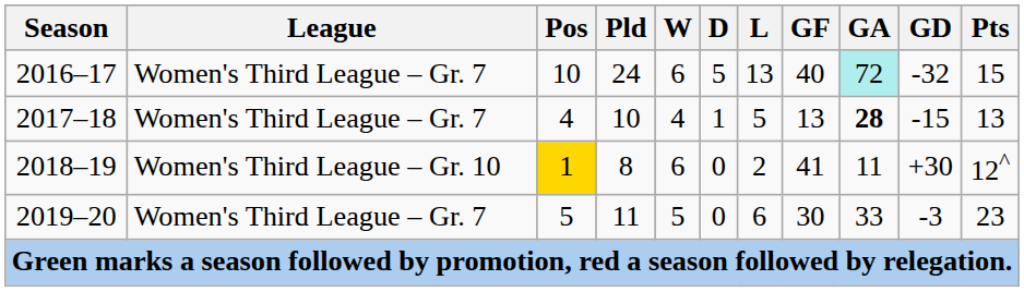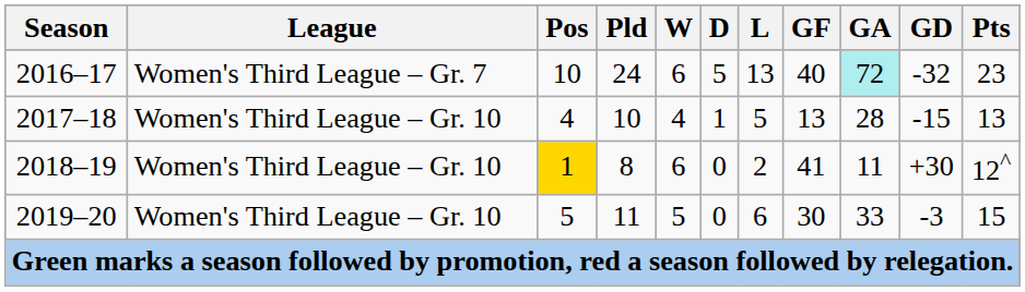 <table class="wikitable">
 <tr>
 <th>Season</th>
 <th>League</th>
 <th>Pos</th>
 <th>Pld</th>
 <th>W</th>
 <th>D</th>
 <th>L</th>
 <th>GF</th>
 <th>GA</th>
 <th>GD</th>
 <th>Pts</th>
 </tr>
 <tr align=center>
 <td>2016–17</td>
 <td align=left>Women's Third League – Gr. 7</td>
 <td>10</td>
 <td>24</td>
 <td>6</td>
 <td>5</td>
 <td>13</td>
 <td>40</td>
 <td style="background: paleturquoise;">72</td>
 <td>-32</td>
-<td>15</td>
+<td>23</td>
 </tr>
 <tr align=center>
 <td>2017–18</td>
-<td align=left>Women's Third League – Gr. 7</td>
+<td align=left>Women's Third League – Gr. 10</td>
 <td>4</td>
 <td>10</td>
 <td>4</td>
 <td>1</td>
 <td>5</td>
 <td>13</td>
-<td><strong>28</strong></td>
+<td>28</td>
 <td>-15</td>
 <td>13</td>
 </tr>
 <tr align=center>
 <td>2018–19</td>
 <td align=left>Women's Third League – Gr. 10</td>
 <td bgcolor=gold>1</td>
 <td>8</td>
 <td>6</td>
 <td>0</td>
 <td>2</td>
 <td>41</td>
 <td>11</td>
 <td>+30</td>
 <td>12<sup>^</sup></td>
 </tr>
 <tr align=center>
 <td>2019–20</td>
-<td align=left>Women's Third League – Gr. 7</td>
+<td align=left>Women's Third League – Gr. 10</td>
 <td>5</td>
 <td>11</td>
 <td>5</td>
 <td>0</td>
 <td>6</td>
 <td>30</td>
 <td>33</td>
 <td>-3</td>
-<td>23</td>
+<td>15</td>
 </tr>
 <tr bgcolor=#abcdef>
 <td colspan=11 align=center><strong>Green marks a season followed by promotion, red a season followed by relegation.</strong></td>
 </tr>
 </table>
